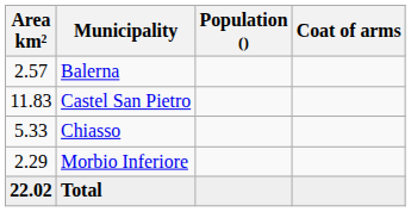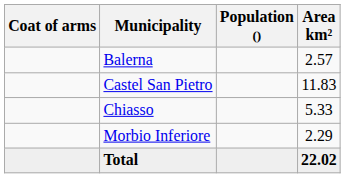 <table class="wikitable">
 <tr>
-<th>Area <br>km²</th>
+<th>Coat of arms</th>
 <th>Municipality</th>
 <th>Population<br><small>()</small></th>
-<th>Coat of arms</th>
+<th>Area <br>km²</th>
 </tr>
 <tr>
-<td align="center">2.57</td>
+<td></td>
 <td><a href='#'>Balerna</a></td>
 <td align="center"></td>
-<td></td>
+<td align="center">2.57</td>
 </tr>
 <tr>
-<td align="center">11.83</td>
+<td></td>
 <td><a href='#'>Castel San Pietro</a></td>
 <td align="center"></td>
-<td></td>
+<td align="center">11.83</td>
 </tr>
 <tr>
-<td align="center">5.33</td>
+<td></td>
 <td><a href='#'>Chiasso</a></td>
 <td align="center"></td>
-<td></td>
+<td align="center">5.33</td>
 </tr>
 <tr>
-<td align="center">2.29</td>
+<td></td>
 <td><a href='#'>Morbio Inferiore</a></td>
 <td align="center"></td>
-<td></td>
+<td align="center">2.29</td>
 </tr>
 <tr>
-<td bgcolor="#EFEFEF" align="center"><strong>22.02</strong></td>
+<td bgcolor="#EFEFEF"></td>
 <td bgcolor="#EFEFEF"><strong>Total</strong></td>
 <td bgcolor="#EFEFEF" align="center"></td>
-<td bgcolor="#EFEFEF"></td>
+<td bgcolor="#EFEFEF" align="center"><strong>22.02</strong></td>
 </tr>
 </table>
